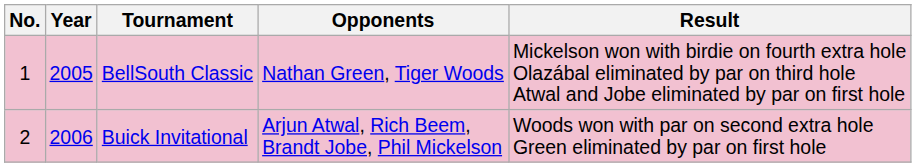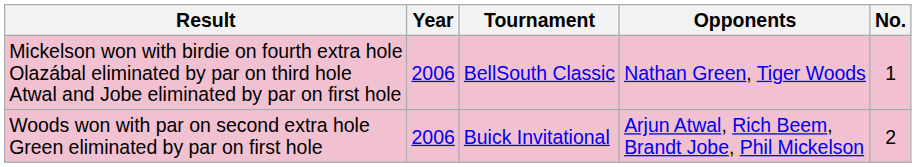 <table class="wikitable" style="font-size:95%;">
 <tr>
-<th>No.</th>
+<th>Result</th>
 <th>Year</th>
 <th>Tournament</th>
 <th>Opponents</th>
-<th>Result</th>
+<th>No.</th>
 </tr>
 <tr style="background:#F2C1D1;">
-<td align=center>1</td>
-<td><a href='#'>2005</a></td>
+<td>Mickelson won with birdie on fourth extra hole<br>Olazábal eliminated by par on third hole<br>Atwal and Jobe eliminated by par on first hole</td>
+<td><a href='#'>2006</a></td>
 <td><a href='#'>BellSouth Classic</a></td>
 <td> <a href='#'>Nathan Green</a>,  <a href='#'>Tiger Woods</a></td>
-<td>Mickelson won with birdie on fourth extra hole<br>Olazábal eliminated by par on third hole<br>Atwal and Jobe eliminated by par on first hole</td>
+<td align=center>1</td>
 </tr>
 <tr style="background:#F2C1D1;">
-<td align=center>2</td>
+<td>Woods won with par on second extra hole<br>Green eliminated by par on first hole</td>
 <td><a href='#'>2006</a></td>
 <td><a href='#'>Buick Invitational</a></td>
 <td> <a href='#'>Arjun Atwal</a>,  <a href='#'>Rich Beem</a>,<br> <a href='#'>Brandt Jobe</a>,  <a href='#'>Phil Mickelson</a></td>
-<td>Woods won with par on second extra hole<br>Green eliminated by par on first hole</td>
+<td align=center>2</td>
 </tr>
 </table>
